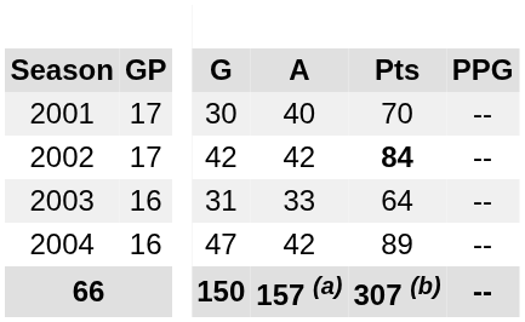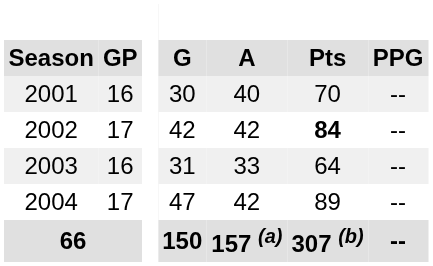 <table BORDER="0" CELLPADDING="3" CELLSPACING="0">
 <tr ALIGN="center" bgcolor="#e0e0e0">
 <th colspan="2" bgcolor="#ffffff"> </th>
 <th rowspan="99" bgcolor="#ffffff"> </th>
 </tr>
 <tr ALIGN="center" bgcolor="#e0e0e0">
 <th>Season</th>
 <th>GP</th>
 <th>G</th>
 <th>A</th>
 <th>Pts</th>
 <th>PPG</th>
 </tr>
 <tr ALIGN="center" bgcolor="#f0f0f0">
 <td>2001</td>
-<td>17</td>
+<td>16</td>
 <td>30</td>
 <td>40</td>
 <td>70</td>
 <td>--</td>
 </tr>
 <tr ALIGN="center">
 <td>2002</td>
 <td>17</td>
 <td>42</td>
 <td>42</td>
 <td><strong>84</strong></td>
 <td>--</td>
 </tr>
 <tr ALIGN="center" bgcolor="#f0f0f0">
 <td>2003</td>
 <td>16</td>
 <td>31</td>
 <td>33</td>
 <td>64</td>
 <td>--</td>
 </tr>
 <tr ALIGN="center">
 <td>2004</td>
-<td>16</td>
+<td>17</td>
 <td>47</td>
 <td>42</td>
 <td>89</td>
 <td>--</td>
 </tr>
 <tr ALIGN="center" bgcolor="#e0e0e0">
 <th colspan="2">66</th>
 <th>150</th>
 <th>157 <sup><strong><em>(a)</em></strong></sup></th>
 <th>307 <sup><strong><em>(b)</em></strong></sup></th>
 <th>--</th>
 </tr>
 </table>
